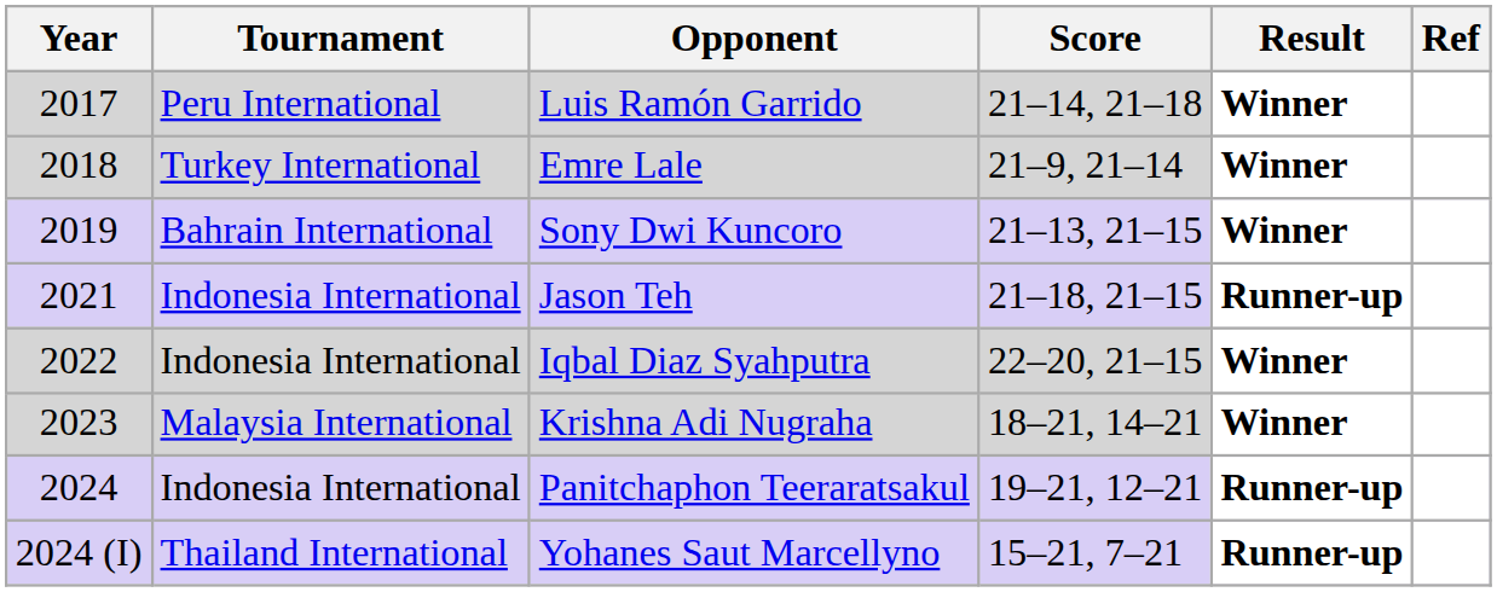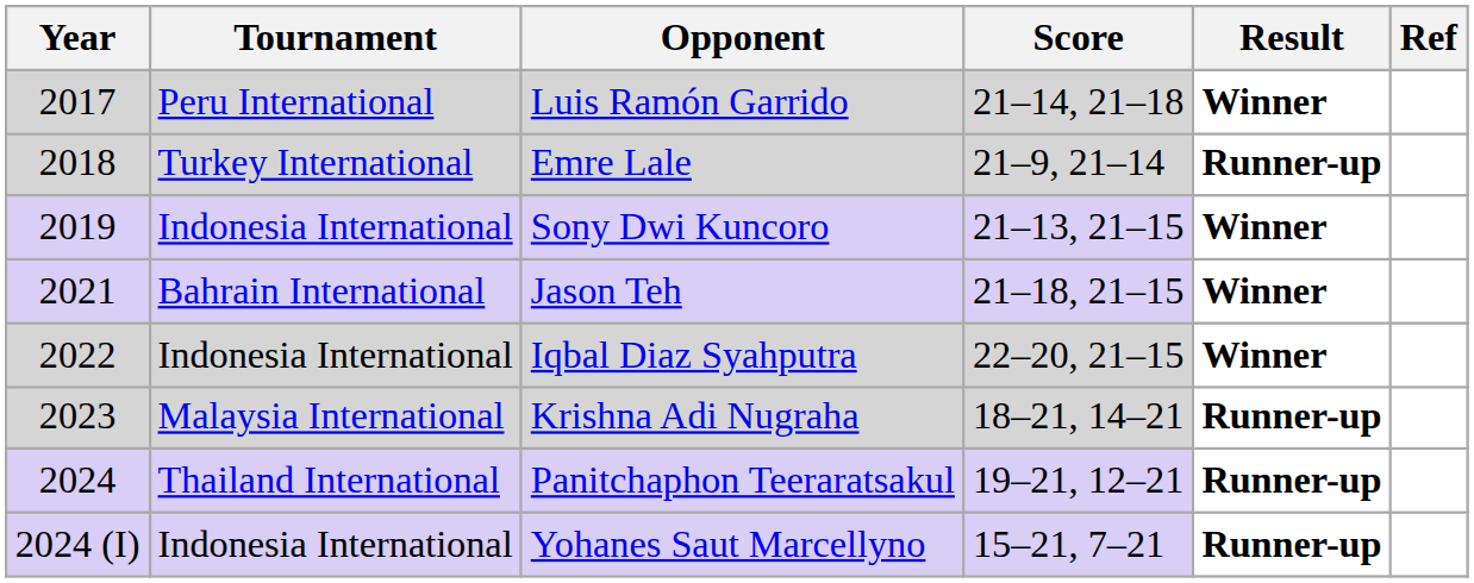 <table class="sortable wikitable" style="font-size: 90%">
 <tr>
 <th>Year</th>
 <th>Tournament</th>
 <th>Opponent</th>
 <th>Score</th>
 <th>Result</th>
 <th>Ref</th>
 </tr>
 <tr style="background:#D5D5D5">
 <td align="center">2017</td>
 <td align="left"><a href='#'>Peru International</a></td>
 <td align="left"> <a href='#'>Luis Ramón Garrido</a></td>
 <td align="left">21–14, 21–18</td>
 <td style="text-align:left; background:white"> <strong>Winner</strong></td>
 <td style="text-align:center; background:white"></td>
 </tr>
 <tr style="background:#D5D5D5">
 <td align="center">2018</td>
 <td align="left"><a href='#'>Turkey International</a></td>
 <td align="left"> <a href='#'>Emre Lale</a></td>
 <td align="left">21–9, 21–14</td>
-<td style="text-align:left; background:white"> <strong>Winner</strong></td>
+<td style="text-align:left; background:white"> <strong>Runner-up</strong></td>
 <td style="text-align:center; background:white"></td>
 </tr>
 <tr style="background:#D8CEF6">
 <td align="center">2019</td>
-<td align="left"><a href='#'>Bahrain International</a></td>
+<td align="left"><a href='#'>Indonesia International</a></td>
 <td align="left"> <a href='#'>Sony Dwi Kuncoro</a></td>
 <td align="left">21–13, 21–15</td>
 <td style="text-align: left; background:white"> <strong>Winner</strong></td>
 <td style="text-align:center; background:white"></td>
 </tr>
 <tr style="background:#D8CEF6">
 <td align="center">2021</td>
-<td align="left"><a href='#'>Indonesia International</a></td>
+<td align="left"><a href='#'>Bahrain International</a></td>
 <td align="left"> <a href='#'>Jason Teh</a></td>
 <td align="left">21–18, 21–15</td>
-<td style="text-align:left; background:white"> <strong>Runner-up</strong></td>
+<td style="text-align:left; background:white"> <strong>Winner</strong></td>
 <td style="text-align:center; background:white"></td>
 </tr>
 <tr style="background:#D5D5D5">
 <td align="center">2022</td>
 <td align="left">Indonesia International</td>
 <td align="left"> <a href='#'>Iqbal Diaz Syahputra</a></td>
 <td align="left">22–20, 21–15</td>
 <td style="text-align:left; background:white"> <strong>Winner</strong></td>
 <td style="text-align:center; background:white"></td>
 </tr>
 <tr style="background:#D5D5D5">
 <td align="center">2023</td>
 <td align="left"><a href='#'>Malaysia International</a></td>
 <td align="left"> <a href='#'>Krishna Adi Nugraha</a></td>
 <td align="left">18–21, 14–21</td>
-<td style="text-align:left; background:white"> <strong>Winner</strong></td>
+<td style="text-align:left; background:white"> <strong>Runner-up</strong></td>
 <td style="text-align:center; background:white"></td>
 </tr>
 <tr style="background:#D8CEF6">
 <td align="center">2024</td>
-<td align="left">Indonesia International</td>
+<td align="left"><a href='#'>Thailand International</a></td>
 <td align="left"> <a href='#'>Panitchaphon Teeraratsakul</a></td>
 <td align="left">19–21, 12–21</td>
 <td style="text-align:left; background:white"> <strong>Runner-up</strong></td>
 <td style="text-align:center; background:white"></td>
 </tr>
 <tr style="background:#D8CEF6">
 <td align="center">2024 (I)</td>
-<td align="left"><a href='#'>Thailand International</a></td>
+<td align="left">Indonesia International</td>
 <td align="left"> <a href='#'>Yohanes Saut Marcellyno</a></td>
 <td align="left">15–21, 7–21</td>
 <td style="text-align:left; background:white"> <strong>Runner-up</strong></td>
 <td style="text-align:center; background:white"></td>
 </tr>
 </table>
